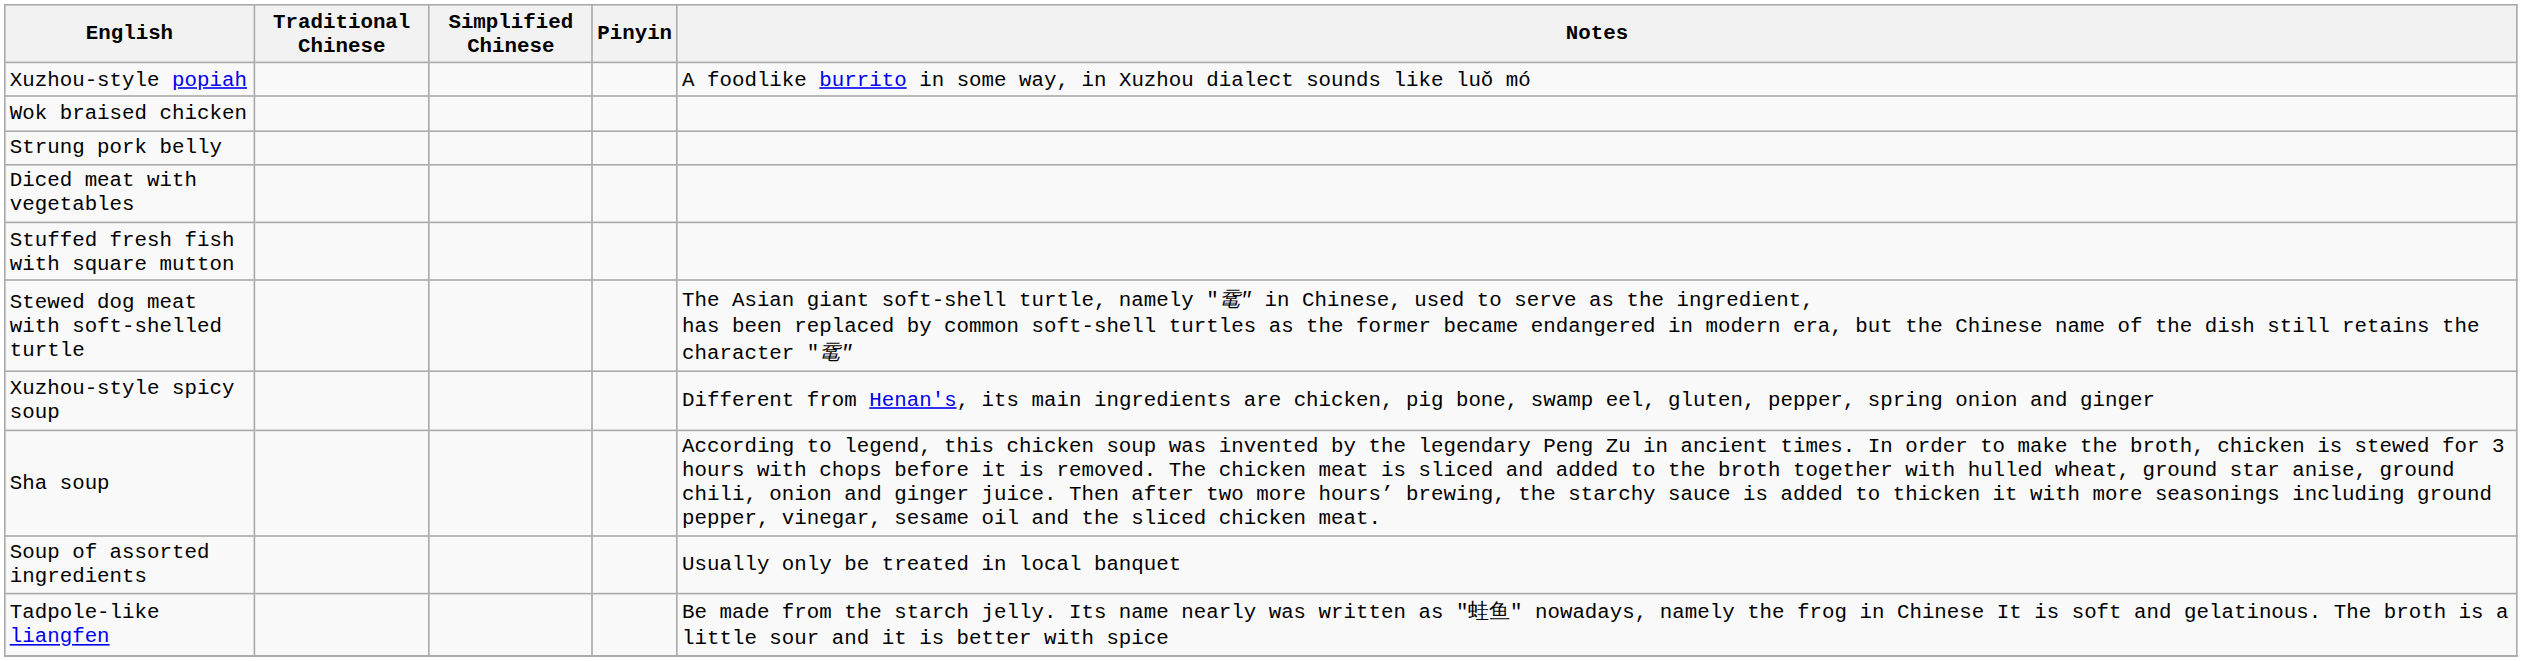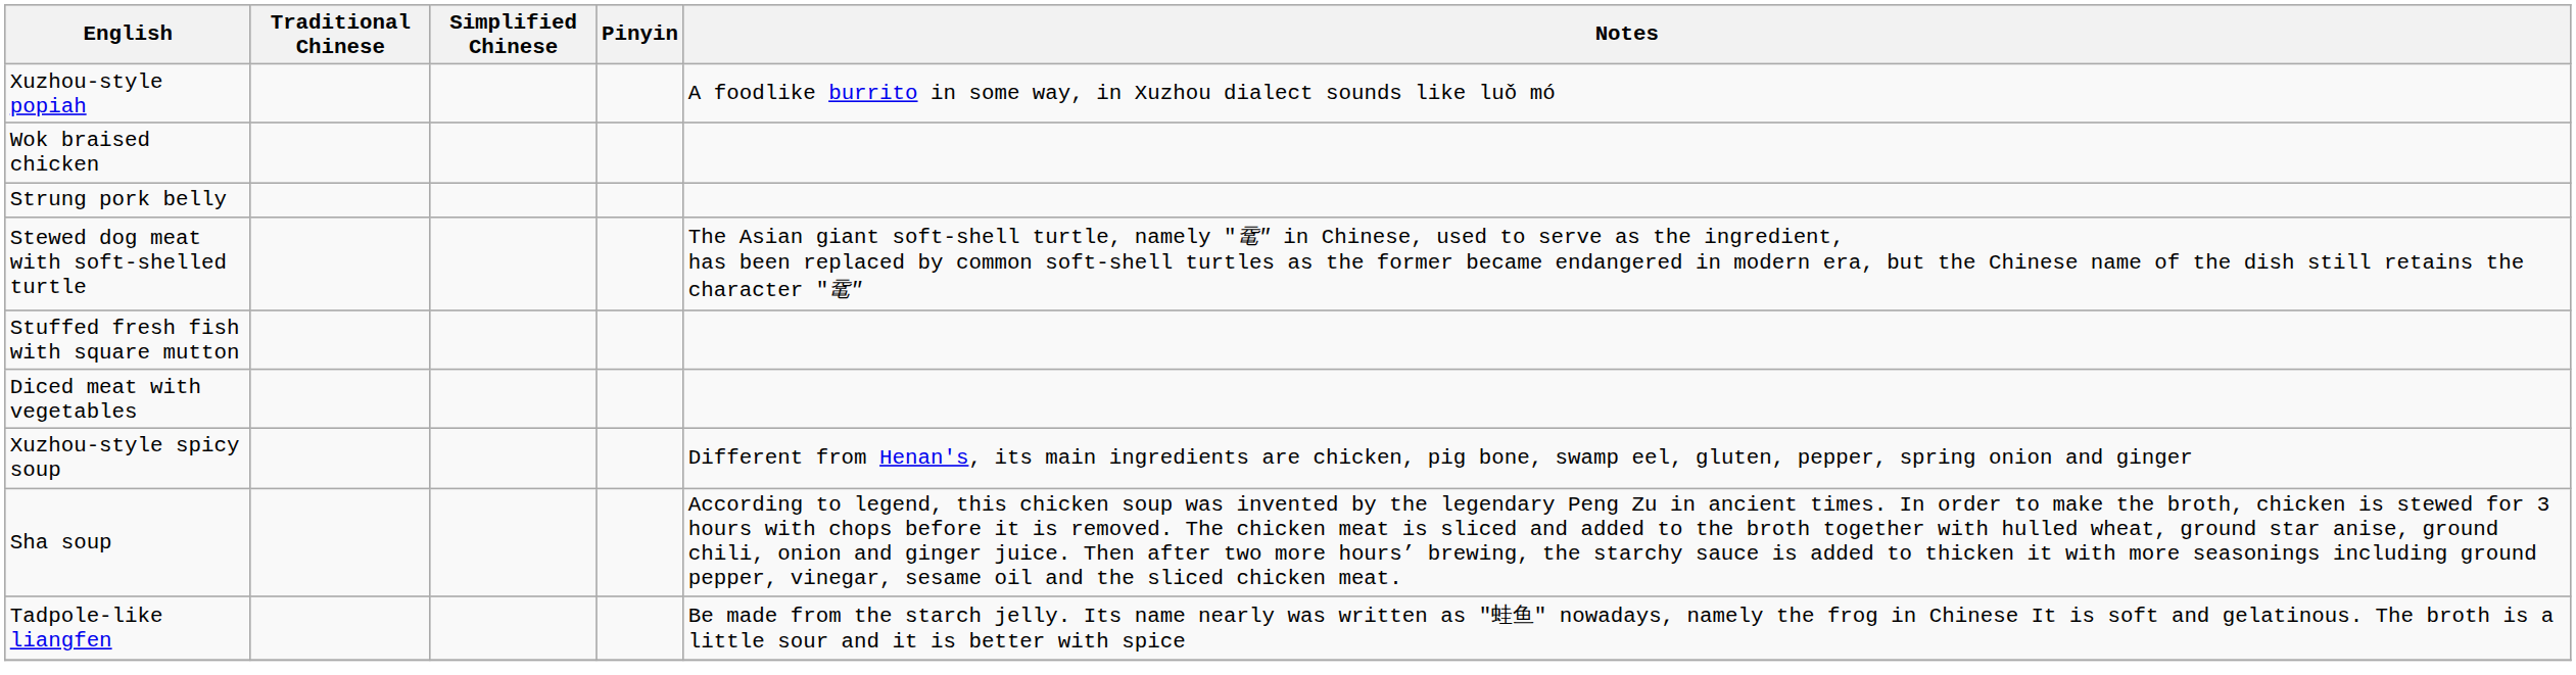 <table class="wikitable">
 <tr>
 <th>English</th>
 <th>Traditional Chinese</th>
 <th>Simplified Chinese</th>
 <th>Pinyin</th>
 <th>Notes</th>
 </tr>
 <tr>
 <td>Xuzhou-style <a href='#'>popiah</a></td>
 <td></td>
 <td></td>
 <td></td>
 <td>A foodlike <a href='#'>burrito</a> in some way, in Xuzhou dialect sounds like luǒ mó</td>
 </tr>
 <tr>
 <td>Wok braised chicken</td>
 <td></td>
 <td></td>
 <td></td>
 <td></td>
 </tr>
 <tr>
 <td>Strung pork belly</td>
 <td></td>
 <td></td>
 <td></td>
 <td></td>
 </tr>
 <tr>
-<td>Diced meat with vegetables</td>
+<td>Stewed dog meat with soft-shelled turtle</td>
 <td></td>
 <td></td>
 <td></td>
-<td></td>
+<td>The Asian giant soft-shell turtle, namely "<em>鼋"</em> in Chinese, used to serve as the ingredient,<br>has been replaced by common soft-shell turtles as the former became endangered in modern era, but the Chinese name of the dish still retains the character "<em>鼋"</em></td>
 </tr>
 <tr>
 <td>Stuffed fresh fish with square mutton</td>
 <td></td>
 <td></td>
 <td></td>
 <td></td>
 </tr>
 <tr>
-<td>Stewed dog meat with soft-shelled turtle</td>
+<td>Diced meat with vegetables</td>
 <td></td>
 <td></td>
 <td></td>
-<td>The Asian giant soft-shell turtle, namely "<em>鼋"</em> in Chinese, used to serve as the ingredient,<br>has been replaced by common soft-shell turtles as the former became endangered in modern era, but the Chinese name of the dish still retains the character "<em>鼋"</em></td>
+<td></td>
 </tr>
 <tr>
 <td>Xuzhou-style spicy soup</td>
 <td></td>
 <td></td>
 <td></td>
 <td>Different from <a href='#'>Henan's</a>, its main ingredients are chicken, pig bone, swamp eel, gluten, pepper, spring onion and ginger</td>
 </tr>
 <tr>
 <td>Sha soup</td>
 <td></td>
 <td></td>
 <td></td>
 <td>According to legend, this chicken soup was invented by the legendary Peng Zu in ancient times. In order to make the broth, chicken is stewed for 3 hours with chops before it is removed. The chicken meat is sliced and added to the broth together with hulled wheat, ground star anise, ground chili, onion and ginger juice. Then after two more hours’ brewing, the starchy sauce is added to thicken it with more seasonings including ground pepper, vinegar, sesame oil and the sliced chicken meat.</td>
 </tr>
 <tr>
-<td>Soup of assorted ingredients</td>
-<td></td>
-<td></td>
-<td></td>
-<td>Usually only be treated in local banquet</td>
-</tr>
-<tr>
 <td>Tadpole-like <a href='#'>liangfen</a></td>
 <td></td>
 <td></td>
 <td></td>
 <td>Be made from the starch jelly. Its name nearly was written as "蛙鱼" nowadays, namely the frog in Chinese It is soft and gelatinous. The broth is a little sour and it is better with spice</td>
 </tr>
 <tr>
 </tr>
 </table>
